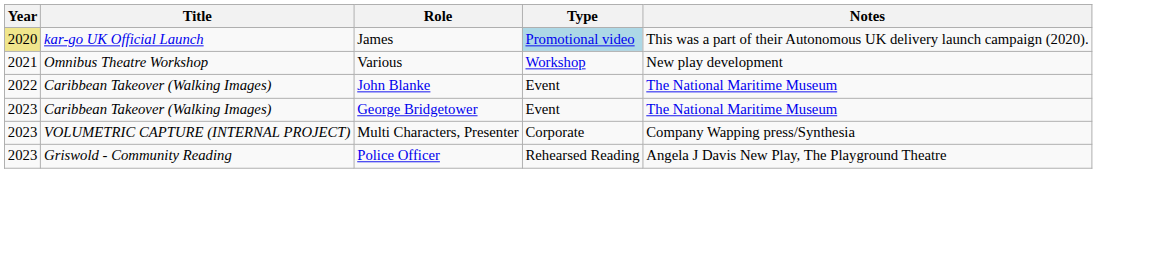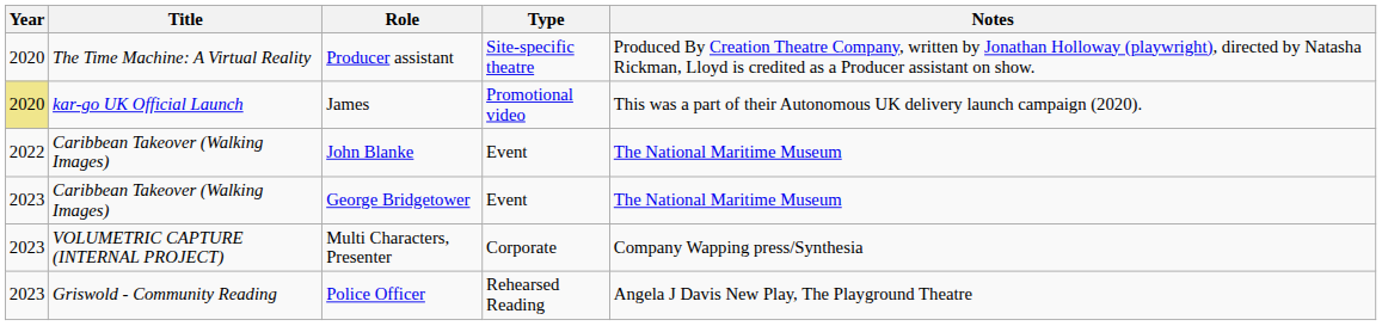 <table class="wikitable">
 <tr>
 <th>Year</th>
 <th>Title</th>
 <th>Role</th>
 <th>Type</th>
 <th>Notes</th>
 </tr>
 <tr>
+<td>2020</td>
+<td><em>The Time Machine: A Virtual Reality</em></td>
+<td><a href='#'>Producer</a> assistant</td>
+<td><a href='#'>Site-specific theatre</a></td>
+<td>Produced By <a href='#'>Creation Theatre Company</a>, written by <a href='#'>Jonathan Holloway (playwright)</a>, directed by Natasha Rickman, Lloyd is credited as a Producer assistant on show.</td>
+</tr>
+<tr>
 <td style="background: khaki;">2020</td>
 <td><em><a href='#'>kar-go UK Official Launch</a></em></td>
 <td>James</td>
-<td style="background: lightblue;"><a href='#'>Promotional video</a></td>
+<td><a href='#'>Promotional video</a></td>
 <td>This was a part of their Autonomous UK delivery launch campaign (2020).</td>
-</tr>
-<tr>
-<td>2021</td>
-<td><em>Omnibus Theatre Workshop</em></td>
-<td>Various</td>
-<td><a href='#'>Workshop</a></td>
-<td>New play development</td>
 </tr>
 <tr>
 <td>2022</td>
 <td><em>Caribbean Takeover (Walking Images)</em></td>
 <td><a href='#'>John Blanke</a></td>
 <td>Event</td>
 <td><a href='#'>The National Maritime Museum</a></td>
 </tr>
 <tr>
 <td>2023</td>
 <td><em>Caribbean Takeover (Walking Images)</em></td>
 <td><a href='#'>George Bridgetower</a></td>
 <td>Event</td>
 <td><a href='#'>The National Maritime Museum</a></td>
 </tr>
 <tr>
 <td>2023</td>
 <td><em>VOLUMETRIC CAPTURE (INTERNAL PROJECT)</em></td>
 <td>Multi Characters, Presenter</td>
 <td>Corporate</td>
 <td>Company Wapping press/Synthesia</td>
 </tr>
 <tr>
 <td>2023</td>
 <td><em>Griswold - Community Reading</em></td>
 <td><a href='#'>Police Officer</a></td>
 <td>Rehearsed Reading</td>
 <td>Angela J Davis New Play, The Playground Theatre</td>
 </tr>
 </table>
